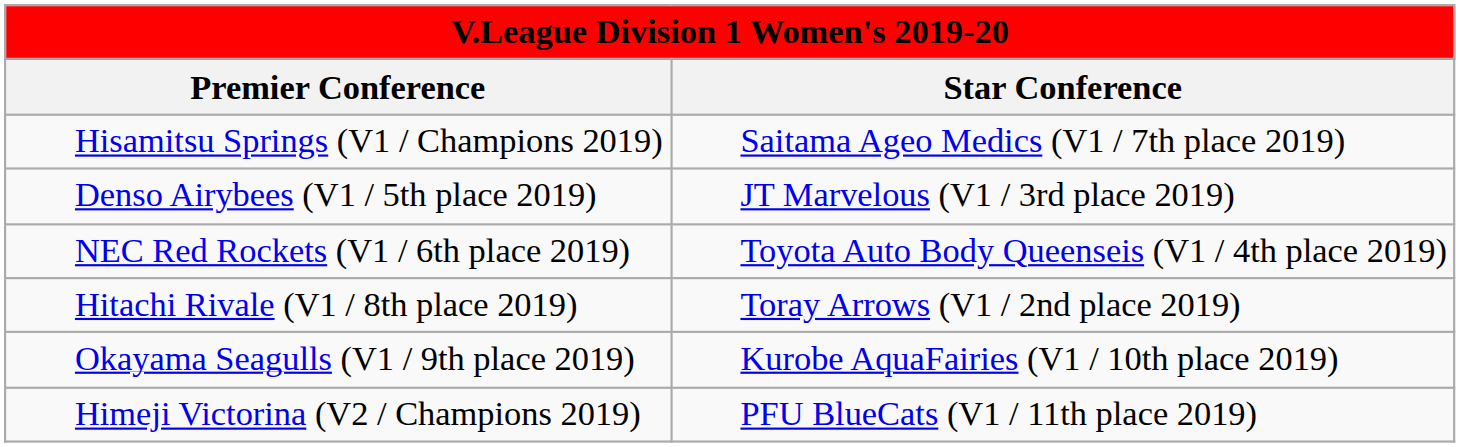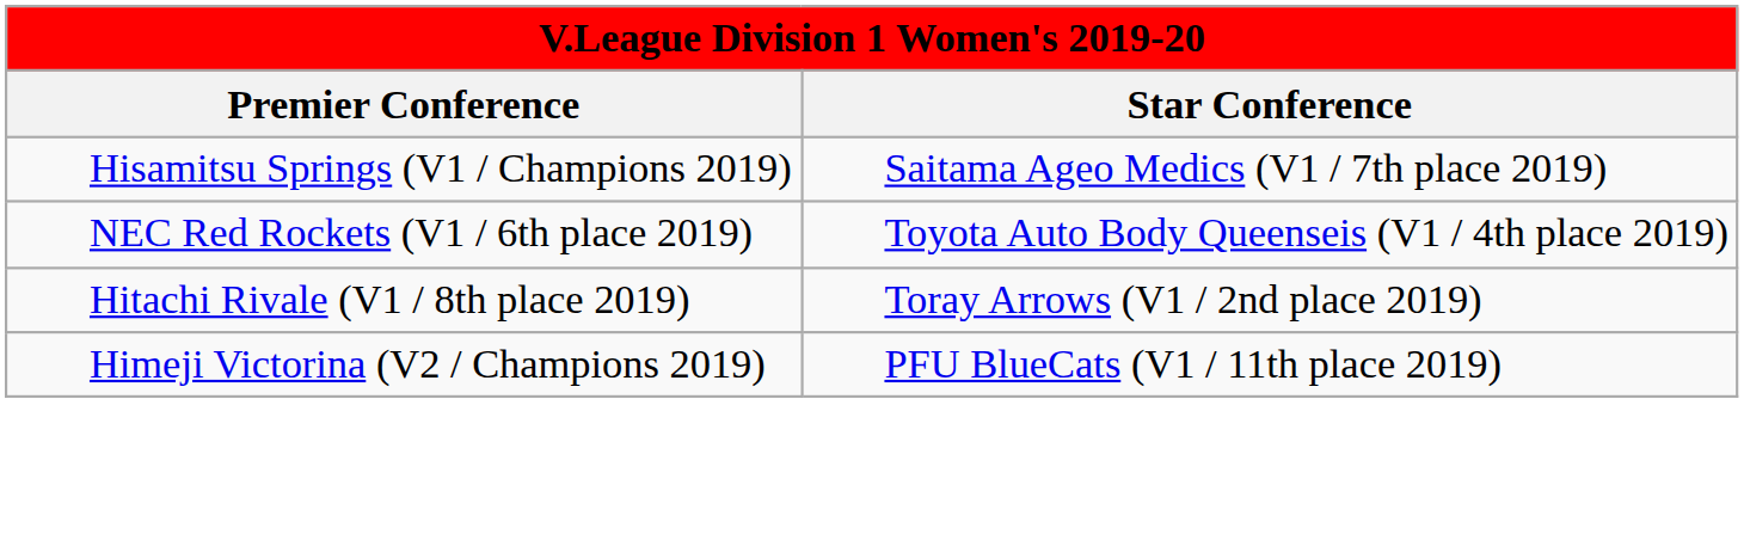 <table class="wikitable">
 <tr>
 <th style=background:red colspan=2><span>V.League Division 1 Women's 2019-20</span></th>
 </tr>
 <tr>
 <th>Premier Conference</th>
 <th>Star Conference</th>
 </tr>
 <tr>
 <td style="padding-left: 2em;"><a href='#'>Hisamitsu Springs</a> (V1 / Champions 2019)</td>
 <td style="padding-left: 2em;"><a href='#'> Saitama Ageo Medics</a> (V1 / 7th place 2019)</td>
 </tr>
 <tr>
-<td style="padding-left: 2em;"><a href='#'>Denso Airybees</a> (V1 / 5th place 2019)</td>
-<td style="padding-left: 2em;"><a href='#'>JT Marvelous</a> (V1 / 3rd place 2019)</td>
-</tr>
-<tr>
 <td style="padding-left: 2em;"><a href='#'>NEC Red Rockets</a> (V1 / 6th place 2019)</td>
 <td style="padding-left: 2em;"><a href='#'>Toyota Auto Body Queenseis</a> (V1 / 4th place 2019)</td>
 </tr>
 <tr>
 <td style="padding-left: 2em;"><a href='#'>Hitachi Rivale</a> (V1 / 8th place 2019)</td>
 <td style="padding-left: 2em;"><a href='#'>Toray Arrows</a> (V1 / 2nd place 2019)</td>
 </tr>
 <tr>
-<td style="padding-left: 2em;"><a href='#'>Okayama Seagulls</a> (V1 / 9th place 2019)</td>
-<td style="padding-left: 2em;"><a href='#'>Kurobe AquaFairies</a> (V1 / 10th place 2019)</td>
-</tr>
-<tr>
 <td style="padding-left: 2em;"><a href='#'>Himeji Victorina</a> (V2 / Champions 2019)</td>
 <td style="padding-left: 2em;"><a href='#'>PFU BlueCats</a> (V1 / 11th place 2019)</td>
 </tr>
 </table>
